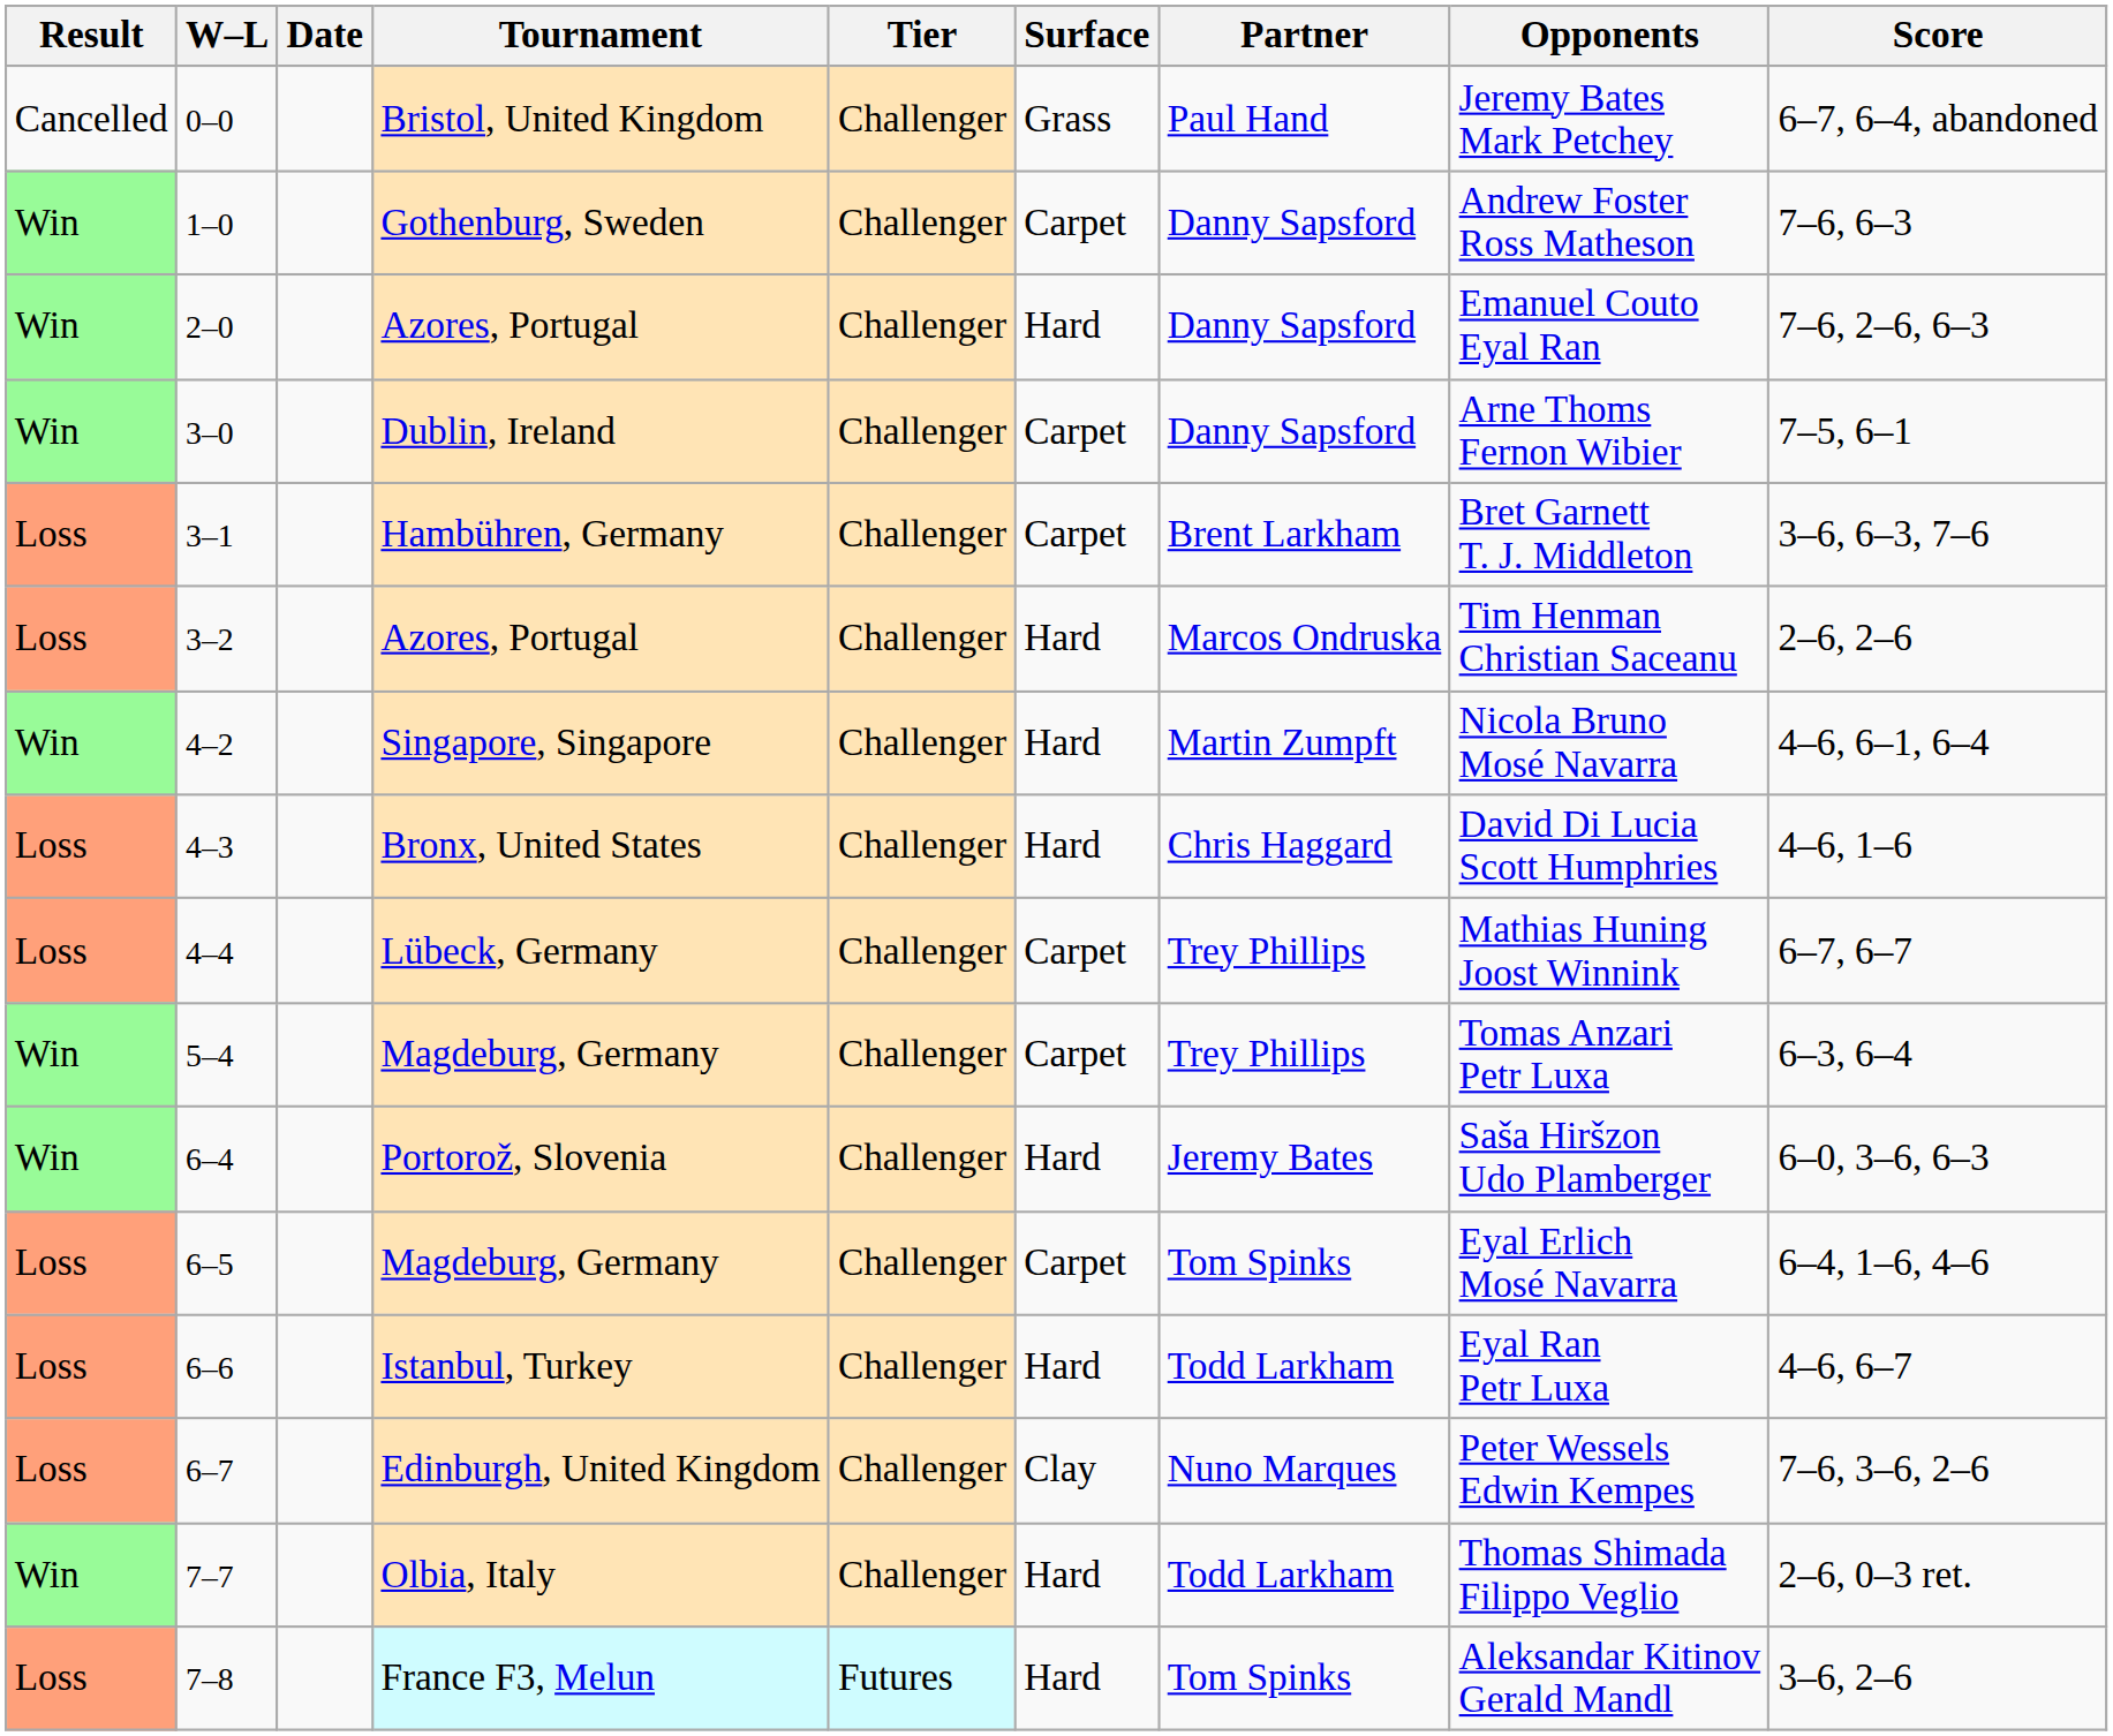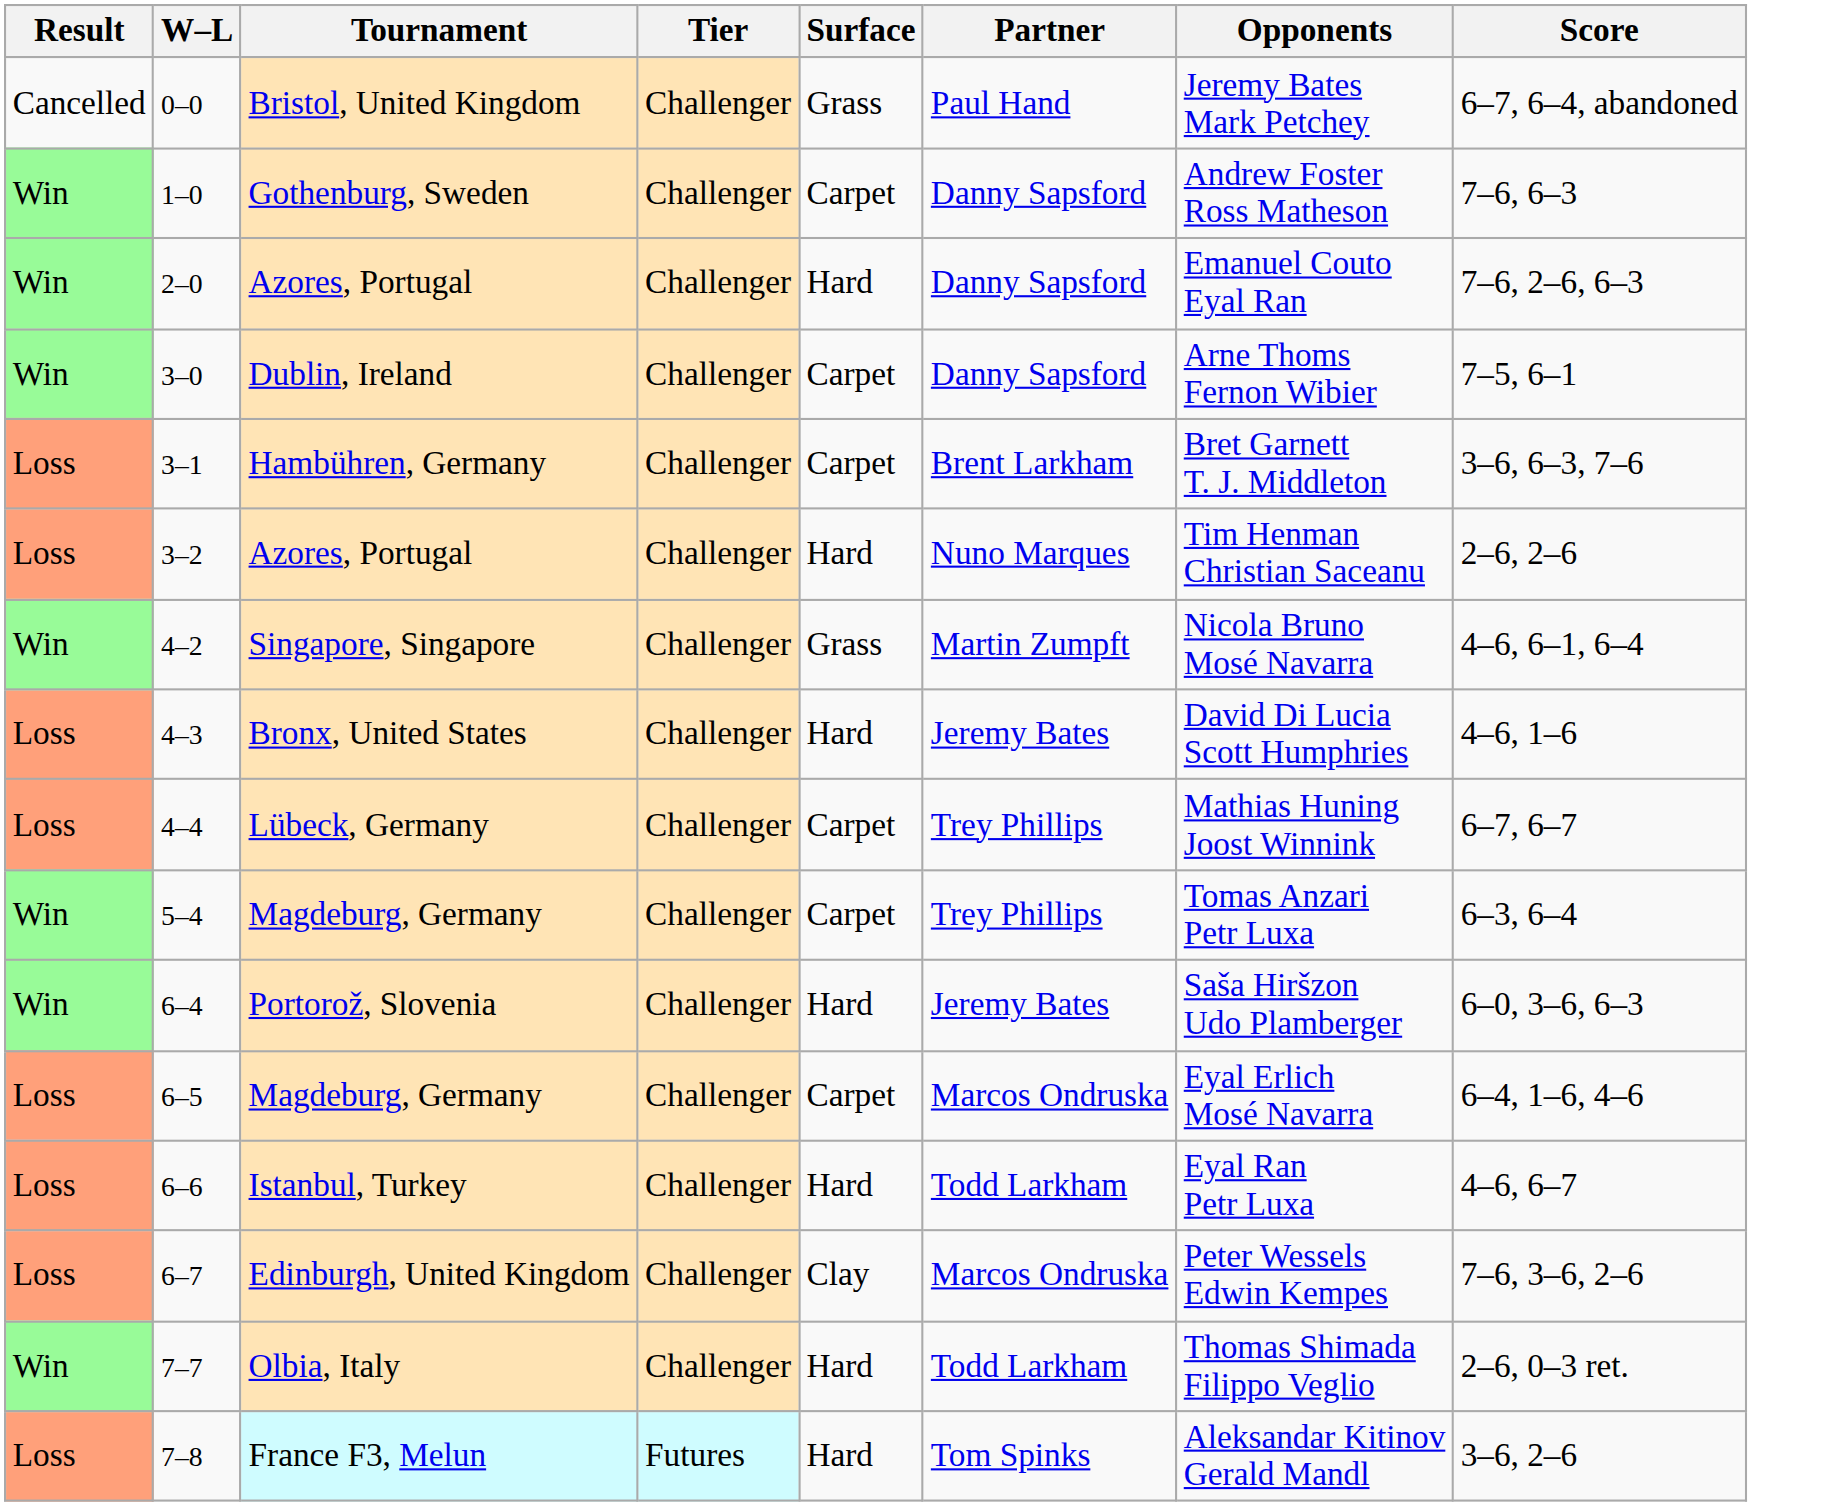 <table class="sortable wikitable">
 <tr>
 <th>Result</th>
 <th class="unsortable">W–L</th>
-<th>Date</th>
 <th>Tournament</th>
 <th>Tier</th>
 <th>Surface</th>
 <th>Partner</th>
 <th>Opponents</th>
 <th class="unsortable">Score</th>
 </tr>
 <tr>
 <td style="background:#grey;">Cancelled</td>
 <td><small>0–0</small></td>
-<td></td>
 <td style="background:moccasin;"><a href='#'>Bristol</a>, United Kingdom</td>
 <td style="background:moccasin;">Challenger</td>
 <td>Grass</td>
 <td> <a href='#'>Paul Hand</a></td>
 <td> <a href='#'>Jeremy Bates</a> <br>  <a href='#'>Mark Petchey</a></td>
 <td>6–7, 6–4, abandoned</td>
 </tr>
 <tr>
 <td style="background:#98fb98;">Win</td>
 <td><small>1–0</small></td>
-<td></td>
 <td style="background:moccasin;"><a href='#'>Gothenburg</a>, Sweden</td>
 <td style="background:moccasin;">Challenger</td>
 <td>Carpet</td>
 <td> <a href='#'>Danny Sapsford</a></td>
 <td> <a href='#'>Andrew Foster</a> <br>  <a href='#'>Ross Matheson</a></td>
 <td>7–6, 6–3</td>
 </tr>
 <tr>
 <td style="background:#98fb98;">Win</td>
 <td><small>2–0</small></td>
-<td></td>
 <td style="background:moccasin;"><a href='#'>Azores</a>, Portugal</td>
 <td style="background:moccasin;">Challenger</td>
 <td>Hard</td>
 <td> <a href='#'>Danny Sapsford</a></td>
 <td> <a href='#'>Emanuel Couto</a> <br>  <a href='#'>Eyal Ran</a></td>
 <td>7–6, 2–6, 6–3</td>
 </tr>
 <tr>
 <td style="background:#98fb98;">Win</td>
 <td><small>3–0</small></td>
-<td></td>
 <td style="background:moccasin;"><a href='#'>Dublin</a>, Ireland</td>
 <td style="background:moccasin;">Challenger</td>
 <td>Carpet</td>
 <td> <a href='#'>Danny Sapsford</a></td>
 <td> <a href='#'>Arne Thoms</a> <br>  <a href='#'>Fernon Wibier</a></td>
 <td>7–5, 6–1</td>
 </tr>
 <tr>
 <td style="background:#ffa07a;">Loss</td>
 <td><small>3–1</small></td>
-<td></td>
 <td style="background:moccasin;"><a href='#'>Hambühren</a>, Germany</td>
 <td style="background:moccasin;">Challenger</td>
 <td>Carpet</td>
 <td> <a href='#'>Brent Larkham</a></td>
 <td> <a href='#'>Bret Garnett</a> <br>  <a href='#'>T. J. Middleton</a></td>
 <td>3–6, 6–3, 7–6</td>
 </tr>
 <tr>
 <td style="background:#ffa07a;">Loss</td>
 <td><small>3–2</small></td>
-<td></td>
 <td style="background:moccasin;"><a href='#'>Azores</a>, Portugal</td>
 <td style="background:moccasin;">Challenger</td>
 <td>Hard</td>
-<td> <a href='#'>Marcos Ondruska</a></td>
+<td> <a href='#'>Nuno Marques</a></td>
 <td> <a href='#'>Tim Henman</a> <br>  <a href='#'>Christian Saceanu</a></td>
 <td>2–6, 2–6</td>
 </tr>
 <tr>
 <td style="background:#98fb98;">Win</td>
 <td><small>4–2</small></td>
-<td></td>
 <td style="background:moccasin;"><a href='#'>Singapore</a>, Singapore</td>
 <td style="background:moccasin;">Challenger</td>
-<td>Hard</td>
+<td>Grass</td>
 <td> <a href='#'>Martin Zumpft</a></td>
 <td> <a href='#'>Nicola Bruno</a> <br>  <a href='#'>Mosé Navarra</a></td>
 <td>4–6, 6–1, 6–4</td>
 </tr>
 <tr>
 <td style="background:#ffa07a;">Loss</td>
 <td><small>4–3</small></td>
-<td></td>
 <td style="background:moccasin;"><a href='#'>Bronx</a>, United States</td>
 <td style="background:moccasin;">Challenger</td>
 <td>Hard</td>
-<td> <a href='#'>Chris Haggard</a></td>
+<td> <a href='#'>Jeremy Bates</a></td>
 <td> <a href='#'>David Di Lucia</a> <br>  <a href='#'>Scott Humphries</a></td>
 <td>4–6, 1–6</td>
 </tr>
 <tr>
 <td style="background:#ffa07a;">Loss</td>
 <td><small>4–4</small></td>
-<td></td>
 <td style="background:moccasin;"><a href='#'>Lübeck</a>, Germany</td>
 <td style="background:moccasin;">Challenger</td>
 <td>Carpet</td>
 <td> <a href='#'>Trey Phillips</a></td>
 <td> <a href='#'>Mathias Huning</a> <br>  <a href='#'>Joost Winnink</a></td>
 <td>6–7, 6–7</td>
 </tr>
 <tr>
 <td style="background:#98fb98;">Win</td>
 <td><small>5–4</small></td>
-<td></td>
 <td style="background:moccasin;"><a href='#'>Magdeburg</a>, Germany</td>
 <td style="background:moccasin;">Challenger</td>
 <td>Carpet</td>
 <td> <a href='#'>Trey Phillips</a></td>
 <td> <a href='#'>Tomas Anzari</a> <br>  <a href='#'>Petr Luxa</a></td>
 <td>6–3, 6–4</td>
 </tr>
 <tr>
 <td style="background:#98fb98;">Win</td>
 <td><small>6–4</small></td>
-<td></td>
 <td style="background:moccasin;"><a href='#'>Portorož</a>, Slovenia</td>
 <td style="background:moccasin;">Challenger</td>
 <td>Hard</td>
 <td> <a href='#'>Jeremy Bates</a></td>
 <td> <a href='#'>Saša Hiršzon</a> <br>  <a href='#'>Udo Plamberger</a></td>
 <td>6–0, 3–6, 6–3</td>
 </tr>
 <tr>
 <td style="background:#ffa07a;">Loss</td>
 <td><small>6–5</small></td>
-<td></td>
 <td style="background:moccasin;"><a href='#'>Magdeburg</a>, Germany</td>
 <td style="background:moccasin;">Challenger</td>
 <td>Carpet</td>
-<td> <a href='#'>Tom Spinks</a></td>
+<td> <a href='#'>Marcos Ondruska</a></td>
 <td> <a href='#'>Eyal Erlich</a> <br>  <a href='#'>Mosé Navarra</a></td>
 <td>6–4, 1–6, 4–6</td>
 </tr>
 <tr>
 <td style="background:#ffa07a;">Loss</td>
 <td><small>6–6</small></td>
-<td></td>
 <td style="background:moccasin;"><a href='#'>Istanbul</a>, Turkey</td>
 <td style="background:moccasin;">Challenger</td>
 <td>Hard</td>
 <td> <a href='#'>Todd Larkham</a></td>
 <td> <a href='#'>Eyal Ran</a> <br>  <a href='#'>Petr Luxa</a></td>
 <td>4–6, 6–7</td>
 </tr>
 <tr>
 <td style="background:#ffa07a;">Loss</td>
 <td><small>6–7</small></td>
-<td></td>
 <td style="background:moccasin;"><a href='#'>Edinburgh</a>, United Kingdom</td>
 <td style="background:moccasin;">Challenger</td>
 <td>Clay</td>
-<td> <a href='#'>Nuno Marques</a></td>
+<td> <a href='#'>Marcos Ondruska</a></td>
 <td> <a href='#'>Peter Wessels</a> <br>  <a href='#'>Edwin Kempes</a></td>
 <td>7–6, 3–6, 2–6</td>
 </tr>
 <tr>
 <td style="background:#98fb98;">Win</td>
 <td><small>7–7</small></td>
-<td></td>
 <td style="background:moccasin;"><a href='#'>Olbia</a>, Italy</td>
 <td style="background:moccasin;">Challenger</td>
 <td>Hard</td>
 <td> <a href='#'>Todd Larkham</a></td>
 <td> <a href='#'>Thomas Shimada</a> <br>  <a href='#'>Filippo Veglio</a></td>
 <td>2–6, 0–3 ret.</td>
 </tr>
 <tr>
 <td style="background:#ffa07a;">Loss</td>
 <td><small>7–8</small></td>
-<td></td>
 <td style="background:#cffcff;">France F3, <a href='#'>Melun</a></td>
 <td style="background:#cffcff;">Futures</td>
 <td>Hard</td>
 <td> <a href='#'>Tom Spinks</a></td>
 <td> <a href='#'>Aleksandar Kitinov</a> <br>  <a href='#'>Gerald Mandl</a></td>
 <td>3–6, 2–6</td>
 </tr>
 </table>
